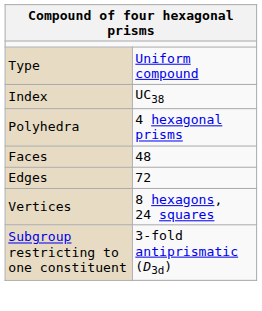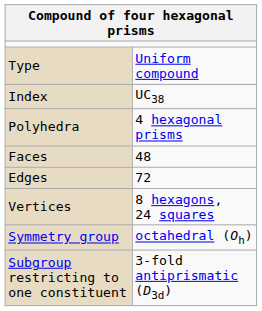 <table class=wikitable style="float:right; margin-left:8px; width:250px">
 <tr>
 <th bgcolor=#e7dcc3 colspan=2>Compound of four hexagonal prisms</th>
 </tr>
 <tr>
 <td align=center colspan=2></td>
 </tr>
 <tr>
 <td bgcolor=#e7dcc3>Type</td>
 <td><a href='#'>Uniform compound</a></td>
 </tr>
 <tr>
 <td bgcolor=#e7dcc3>Index</td>
 <td>UC<sub>38</sub></td>
 </tr>
 <tr>
 <td bgcolor=#e7dcc3>Polyhedra</td>
 <td>4 <a href='#'>hexagonal prisms</a></td>
 </tr>
 <tr>
 <td bgcolor=#e7dcc3>Faces</td>
 <td>48</td>
 </tr>
 <tr>
 <td bgcolor=#e7dcc3>Edges</td>
 <td>72</td>
 </tr>
 <tr>
 <td bgcolor=#e7dcc3>Vertices</td>
 <td>8 <a href='#'>hexagons</a>,<br>24 <a href='#'>squares</a></td>
 </tr>
 <tr>
+<td bgcolor=#e7dcc3><a href='#'>Symmetry group</a></td>
+<td><a href='#'>octahedral</a> (<em>O</em><sub>h</sub>)</td>
+</tr>
+<tr>
 <td bgcolor=#e7dcc3><a href='#'>Subgroup</a> restricting to one constituent</td>
 <td>3-fold <a href='#'>antiprismatic</a> (<em>D</em><sub>3d</sub>)</td>
 </tr>
 </table>
